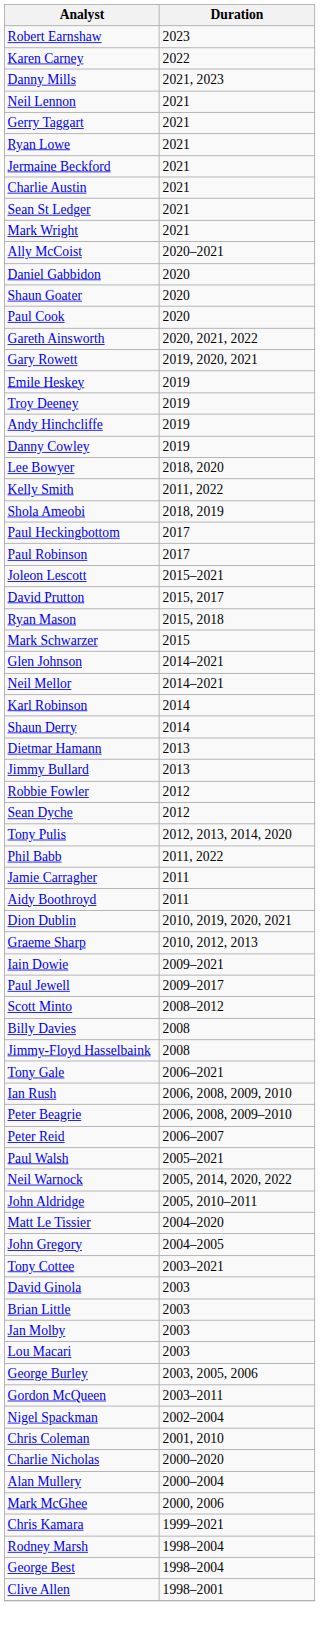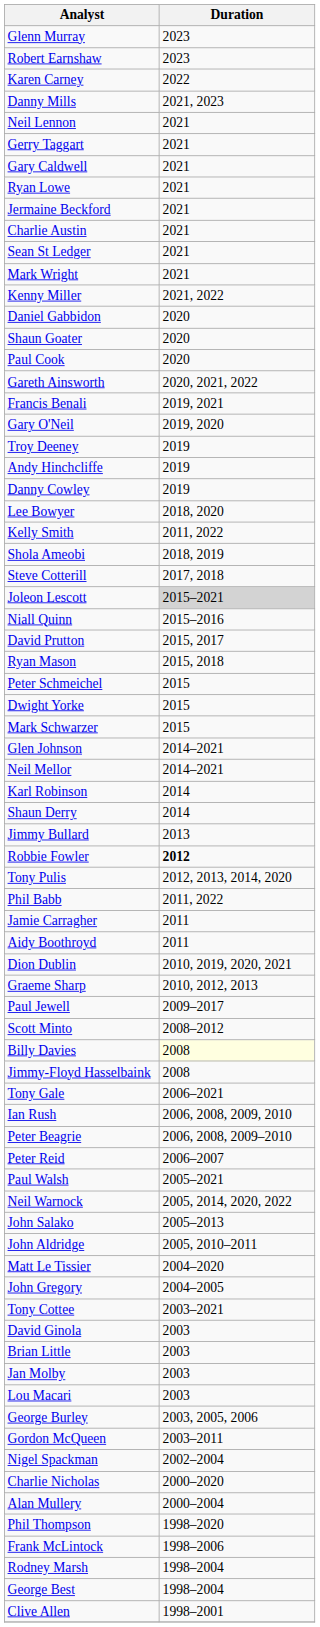 <table class="wikitable">
 <tr>
 <th style="width:175px;" scope="col">Analyst</th>
 <th style="width:175px;">Duration</th>
+</tr>
+<tr>
+<td><a href='#'>Glenn Murray</a></td>
+<td>2023</td>
 </tr>
 <tr>
 <td><a href='#'>Robert Earnshaw</a></td>
 <td>2023</td>
 </tr>
 <tr>
 <td><a href='#'>Karen Carney</a></td>
 <td>2022</td>
 </tr>
 <tr>
 <td><a href='#'>Danny Mills</a></td>
 <td>2021, 2023</td>
 </tr>
 <tr>
 <td><a href='#'>Neil Lennon</a></td>
 <td>2021</td>
 </tr>
 <tr>
 <td><a href='#'>Gerry Taggart</a></td>
+<td>2021</td>
+</tr>
+<tr>
+<td><a href='#'>Gary Caldwell</a></td>
 <td>2021</td>
 </tr>
 <tr>
 <td><a href='#'>Ryan Lowe</a></td>
 <td>2021</td>
 </tr>
 <tr>
 <td><a href='#'>Jermaine Beckford</a></td>
 <td>2021</td>
 </tr>
 <tr>
 <td><a href='#'>Charlie Austin</a></td>
 <td>2021</td>
 </tr>
 <tr>
 <td><a href='#'>Sean St Ledger</a></td>
 <td>2021</td>
 </tr>
 <tr>
 <td><a href='#'>Mark Wright</a></td>
 <td>2021</td>
 </tr>
 <tr>
-<td><a href='#'>Ally McCoist</a></td>
-<td>2020–2021</td>
+<td><a href='#'>Kenny Miller</a></td>
+<td>2021, 2022</td>
 </tr>
 <tr>
 <td><a href='#'>Daniel Gabbidon</a></td>
 <td>2020</td>
 </tr>
 <tr>
 <td><a href='#'>Shaun Goater</a></td>
 <td>2020</td>
 </tr>
 <tr>
 <td><a href='#'>Paul Cook</a></td>
 <td>2020</td>
 </tr>
 <tr>
 <td><a href='#'>Gareth Ainsworth</a></td>
 <td>2020, 2021, 2022</td>
 </tr>
 <tr>
-<td><a href='#'>Gary Rowett</a></td>
-<td>2019, 2020, 2021</td>
+<td><a href='#'>Francis Benali</a></td>
+<td>2019, 2021</td>
 </tr>
 <tr>
-<td><a href='#'>Emile Heskey</a></td>
-<td>2019</td>
+<td><a href='#'>Gary O'Neil</a></td>
+<td>2019, 2020</td>
 </tr>
 <tr>
 <td><a href='#'>Troy Deeney</a></td>
 <td>2019</td>
 </tr>
 <tr>
 <td><a href='#'>Andy Hinchcliffe</a></td>
 <td>2019</td>
 </tr>
 <tr>
 <td><a href='#'>Danny Cowley</a></td>
 <td>2019</td>
 </tr>
 <tr>
 <td><a href='#'>Lee Bowyer</a></td>
 <td>2018, 2020</td>
 </tr>
 <tr>
 <td><a href='#'>Kelly Smith</a></td>
 <td>2011, 2022</td>
 </tr>
 <tr>
 <td><a href='#'>Shola Ameobi</a></td>
 <td>2018, 2019</td>
 </tr>
 <tr>
-<td><a href='#'>Paul Heckingbottom</a></td>
-<td>2017</td>
-</tr>
-<tr>
-<td><a href='#'>Paul Robinson</a></td>
-<td>2017</td>
+<td><a href='#'>Steve Cotterill</a></td>
+<td>2017, 2018</td>
 </tr>
 <tr>
 <td><a href='#'>Joleon Lescott</a></td>
-<td>2015–2021</td>
+<td style="background: lightgrey;">2015–2021</td>
+</tr>
+<tr>
+<td><a href='#'>Niall Quinn</a></td>
+<td>2015–2016</td>
 </tr>
 <tr>
 <td><a href='#'>David Prutton</a></td>
 <td>2015, 2017</td>
 </tr>
 <tr>
 <td><a href='#'>Ryan Mason</a></td>
 <td>2015, 2018</td>
+</tr>
+<tr>
+<td><a href='#'>Peter Schmeichel</a></td>
+<td>2015</td>
+</tr>
+<tr>
+<td><a href='#'>Dwight Yorke</a></td>
+<td>2015</td>
 </tr>
 <tr>
 <td><a href='#'>Mark Schwarzer</a></td>
 <td>2015</td>
 </tr>
 <tr>
 <td><a href='#'>Glen Johnson</a></td>
 <td>2014–2021</td>
 </tr>
 <tr>
 <td><a href='#'>Neil Mellor</a></td>
 <td>2014–2021</td>
 </tr>
 <tr>
 <td><a href='#'>Karl Robinson</a></td>
 <td>2014</td>
 </tr>
 <tr>
 <td><a href='#'>Shaun Derry</a></td>
 <td>2014</td>
 </tr>
 <tr>
-<td><a href='#'>Dietmar Hamann</a></td>
-<td>2013</td>
-</tr>
-<tr>
 <td><a href='#'>Jimmy Bullard</a></td>
 <td>2013</td>
 </tr>
 <tr>
 <td><a href='#'>Robbie Fowler</a></td>
-<td>2012</td>
-</tr>
-<tr>
-<td><a href='#'>Sean Dyche</a></td>
-<td>2012</td>
+<td><strong>2012</strong></td>
 </tr>
 <tr>
 <td><a href='#'>Tony Pulis</a></td>
 <td>2012, 2013, 2014, 2020</td>
 </tr>
 <tr>
 <td><a href='#'>Phil Babb</a></td>
 <td>2011, 2022</td>
 </tr>
 <tr>
 <td><a href='#'>Jamie Carragher</a></td>
 <td>2011</td>
 </tr>
 <tr>
 <td><a href='#'>Aidy Boothroyd</a></td>
 <td>2011</td>
 </tr>
 <tr>
 <td><a href='#'>Dion Dublin</a></td>
 <td>2010, 2019, 2020, 2021</td>
 </tr>
 <tr>
 <td><a href='#'>Graeme Sharp</a></td>
 <td>2010, 2012, 2013</td>
 </tr>
 <tr>
-<td><a href='#'>Iain Dowie</a></td>
-<td>2009–2021</td>
-</tr>
-<tr>
 <td><a href='#'>Paul Jewell</a></td>
 <td>2009–2017</td>
 </tr>
 <tr>
 <td><a href='#'>Scott Minto</a></td>
 <td>2008–2012</td>
 </tr>
 <tr>
 <td><a href='#'>Billy Davies</a></td>
-<td>2008</td>
+<td style="background: lightyellow;">2008</td>
 </tr>
 <tr>
 <td><a href='#'>Jimmy-Floyd Hasselbaink</a></td>
 <td>2008</td>
 </tr>
 <tr>
 <td><a href='#'>Tony Gale</a></td>
 <td>2006–2021</td>
 </tr>
 <tr>
 <td><a href='#'>Ian Rush</a></td>
 <td>2006, 2008, 2009, 2010</td>
 </tr>
 <tr>
 <td><a href='#'>Peter Beagrie</a></td>
 <td>2006, 2008, 2009–2010</td>
 </tr>
 <tr>
 <td><a href='#'>Peter Reid</a></td>
 <td>2006–2007</td>
 </tr>
 <tr>
 <td><a href='#'>Paul Walsh</a></td>
 <td>2005–2021</td>
 </tr>
 <tr>
 <td><a href='#'>Neil Warnock</a></td>
 <td>2005, 2014, 2020, 2022</td>
+</tr>
+<tr>
+<td><a href='#'>John Salako</a></td>
+<td>2005–2013</td>
 </tr>
 <tr>
 <td><a href='#'>John Aldridge</a></td>
 <td>2005, 2010–2011</td>
 </tr>
 <tr>
 <td><a href='#'>Matt Le Tissier</a></td>
 <td>2004–2020</td>
 </tr>
 <tr>
 <td><a href='#'>John Gregory</a></td>
 <td>2004–2005</td>
 </tr>
 <tr>
 <td><a href='#'>Tony Cottee</a></td>
 <td>2003–2021</td>
 </tr>
 <tr>
 <td><a href='#'>David Ginola</a></td>
 <td>2003</td>
 </tr>
 <tr>
 <td><a href='#'>Brian Little</a></td>
 <td>2003</td>
 </tr>
 <tr>
 <td><a href='#'>Jan Molby</a></td>
 <td>2003</td>
 </tr>
 <tr>
 <td><a href='#'>Lou Macari</a></td>
 <td>2003</td>
 </tr>
 <tr>
 <td><a href='#'>George Burley</a></td>
 <td>2003, 2005, 2006</td>
 </tr>
 <tr>
 <td><a href='#'>Gordon McQueen</a></td>
 <td>2003–2011</td>
 </tr>
 <tr>
 <td><a href='#'>Nigel Spackman</a></td>
 <td>2002–2004</td>
 </tr>
 <tr>
-<td><a href='#'>Chris Coleman</a></td>
-<td>2001, 2010</td>
-</tr>
-<tr>
 <td><a href='#'>Charlie Nicholas</a></td>
 <td>2000–2020</td>
 </tr>
 <tr>
 <td><a href='#'>Alan Mullery</a></td>
 <td>2000–2004</td>
 </tr>
 <tr>
-<td><a href='#'>Mark McGhee</a></td>
-<td>2000, 2006</td>
+<td><a href='#'>Phil Thompson</a></td>
+<td>1998–2020</td>
 </tr>
 <tr>
-<td><a href='#'>Chris Kamara</a></td>
-<td>1999–2021</td>
+<td><a href='#'>Frank McLintock</a></td>
+<td>1998–2006</td>
 </tr>
 <tr>
 <td><a href='#'>Rodney Marsh</a></td>
 <td>1998–2004</td>
 </tr>
 <tr>
 <td><a href='#'>George Best</a></td>
 <td>1998–2004</td>
 </tr>
 <tr>
 <td><a href='#'>Clive Allen</a></td>
 <td>1998–2001</td>
 </tr>
 <tr>
 </tr>
 </table>
